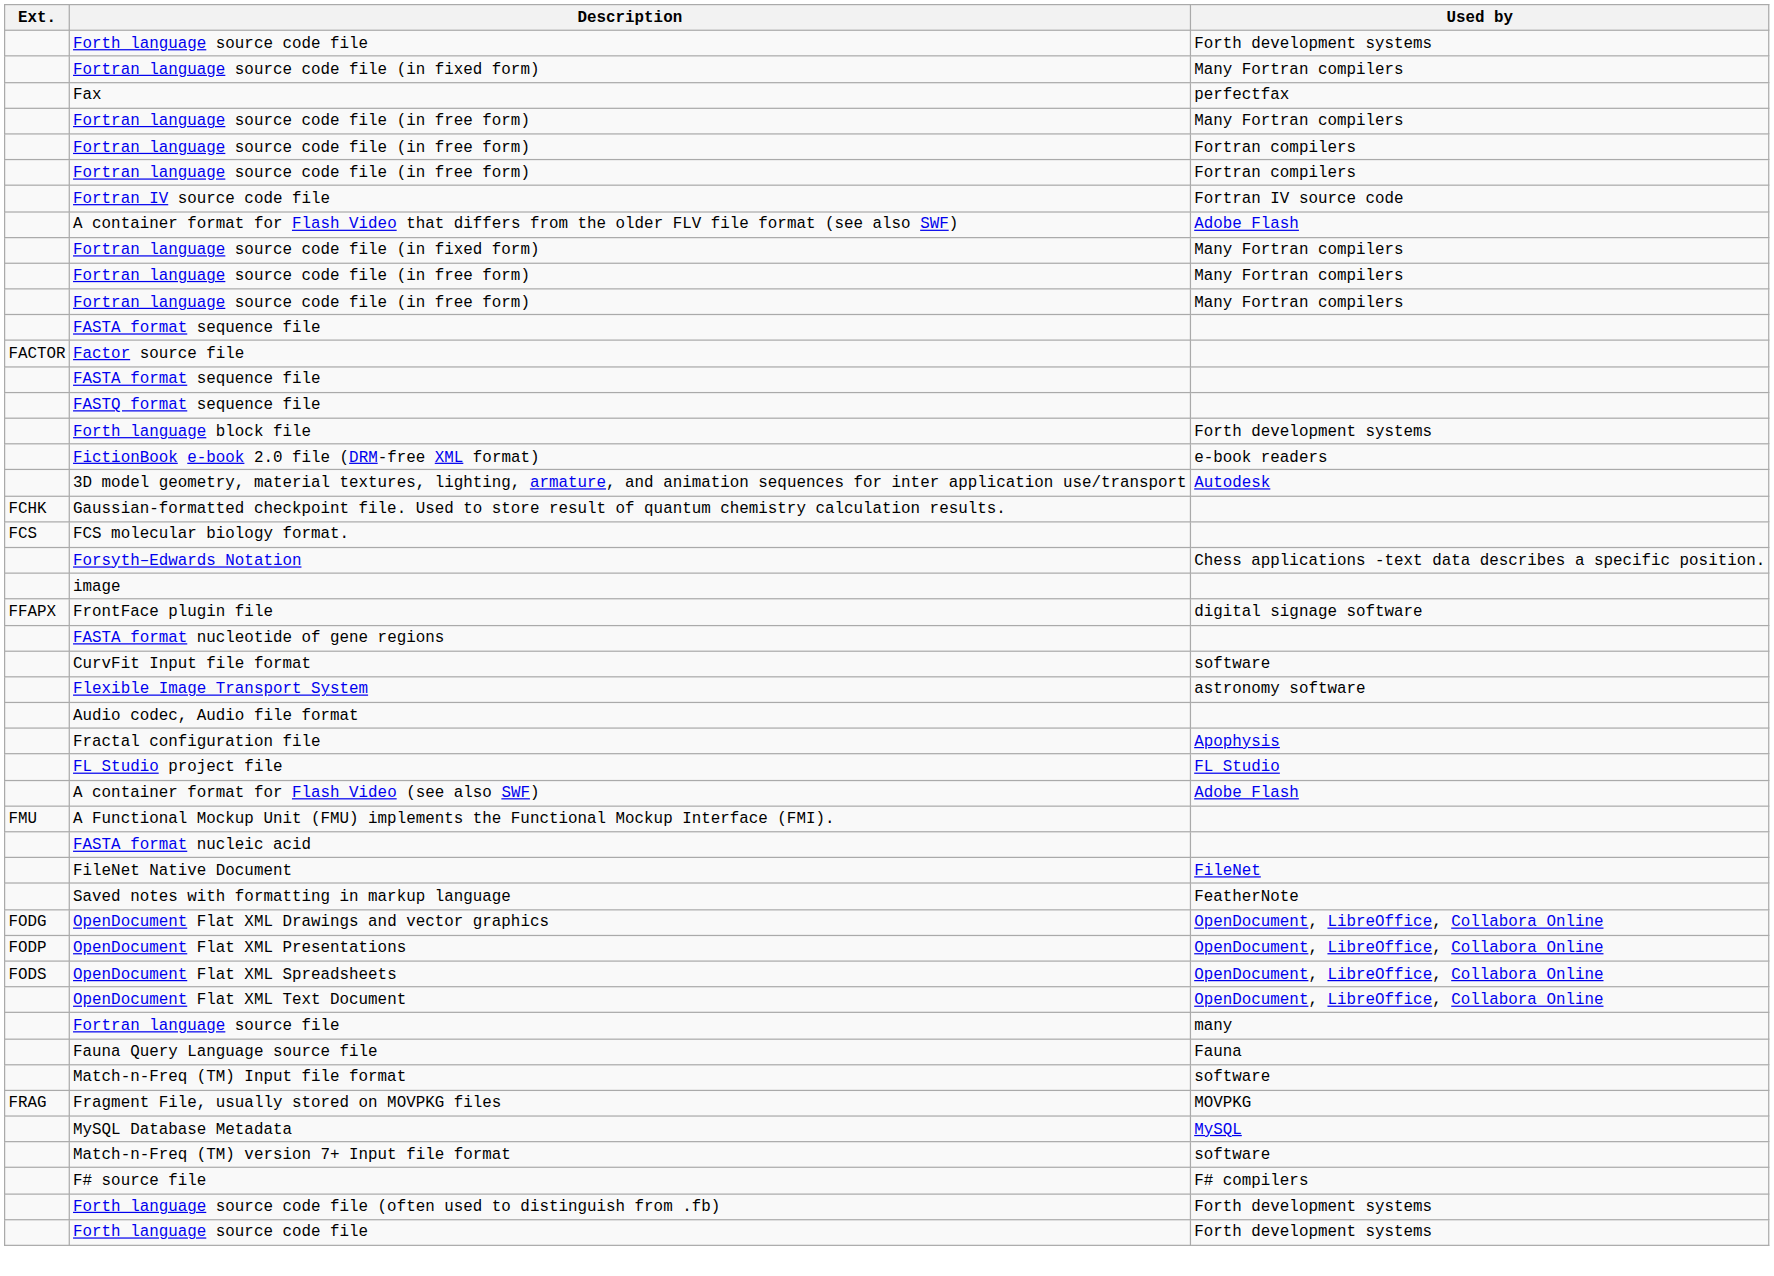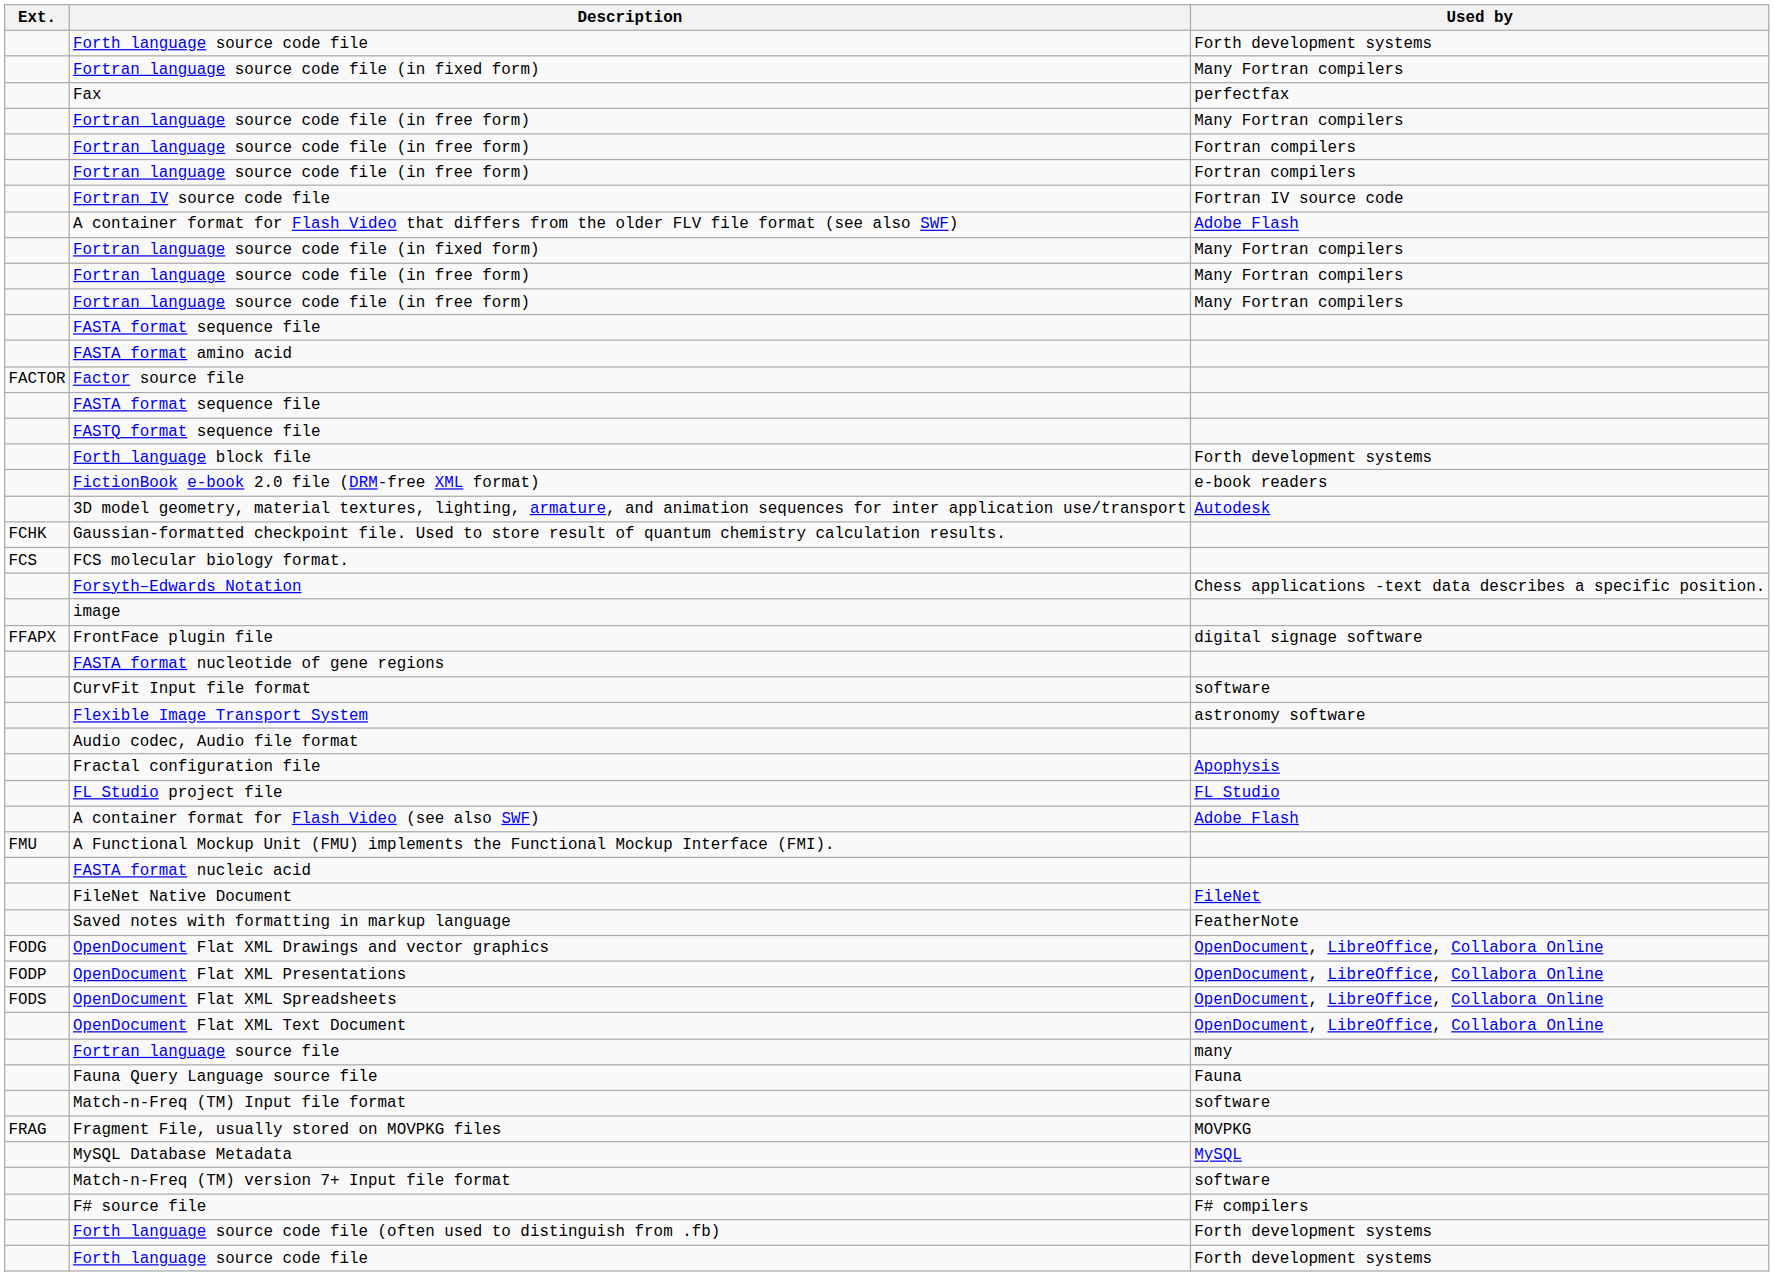 <table class="wikitable">
 <tr>
 <th>Ext.</th>
 <th>Description</th>
 <th>Used by</th>
 </tr>
 <tr>
 <td></td>
 <td><a href='#'>Forth language</a> source code file</td>
 <td>Forth development systems</td>
 </tr>
 <tr>
 <td></td>
 <td><a href='#'>Fortran language</a> source code file (in fixed form)</td>
 <td>Many Fortran compilers</td>
 </tr>
 <tr>
 <td></td>
 <td>Fax</td>
 <td>perfectfax</td>
 </tr>
 <tr>
 <td></td>
 <td><a href='#'>Fortran language</a> source code file (in free form)</td>
 <td>Many Fortran compilers</td>
 </tr>
 <tr>
 <td></td>
 <td><a href='#'>Fortran language</a> source code file (in free form)</td>
 <td>Fortran compilers</td>
 </tr>
 <tr>
 <td></td>
 <td><a href='#'>Fortran language</a> source code file (in free form)</td>
 <td>Fortran compilers</td>
 </tr>
 <tr>
 <td></td>
 <td><a href='#'>Fortran IV</a> source code file</td>
 <td>Fortran IV source code</td>
 </tr>
 <tr>
 <td></td>
 <td>A container format for <a href='#'>Flash Video</a> that differs from the older FLV file format (see also <a href='#'>SWF</a>)</td>
 <td><a href='#'>Adobe Flash</a></td>
 </tr>
 <tr>
 <td></td>
 <td><a href='#'>Fortran language</a> source code file (in fixed form)</td>
 <td>Many Fortran compilers</td>
 </tr>
 <tr>
 <td></td>
 <td><a href='#'>Fortran language</a> source code file (in free form)</td>
 <td>Many Fortran compilers</td>
 </tr>
 <tr>
 <td></td>
 <td><a href='#'>Fortran language</a> source code file (in free form)</td>
 <td>Many Fortran compilers</td>
 </tr>
 <tr>
 <td></td>
 <td><a href='#'>FASTA format</a> sequence file</td>
+<td></td>
+</tr>
+<tr>
+<td></td>
+<td><a href='#'>FASTA format</a> amino acid</td>
 <td></td>
 </tr>
 <tr>
 <td>FACTOR</td>
 <td><a href='#'>Factor</a> source file</td>
 <td></td>
 </tr>
 <tr>
 <td></td>
 <td><a href='#'>FASTA format</a> sequence file</td>
 <td></td>
 </tr>
 <tr>
 <td></td>
 <td><a href='#'>FASTQ format</a> sequence file</td>
 <td></td>
 </tr>
 <tr>
 <td></td>
 <td><a href='#'>Forth language</a> block file</td>
 <td>Forth development systems</td>
 </tr>
 <tr>
 <td></td>
 <td><a href='#'>FictionBook</a> <a href='#'>e-book</a> 2.0 file (<a href='#'>DRM</a>-free <a href='#'>XML</a> format)</td>
 <td>e-book readers</td>
 </tr>
 <tr>
 <td> </td>
 <td>3D model geometry, material textures, lighting, <a href='#'>armature</a>, and animation sequences for inter application use/transport</td>
 <td><a href='#'>Autodesk</a></td>
 </tr>
 <tr>
 <td>FCHK</td>
 <td>Gaussian-formatted checkpoint file. Used to store result of quantum chemistry calculation results.</td>
 <td></td>
 </tr>
 <tr>
 <td>FCS</td>
 <td>FCS molecular biology format.</td>
 <td></td>
 </tr>
 <tr>
 <td></td>
 <td><a href='#'>Forsyth–Edwards Notation</a></td>
 <td>Chess applications -text data describes a specific position.</td>
 </tr>
 <tr>
 <td></td>
 <td> image</td>
 <td></td>
 </tr>
 <tr>
 <td>FFAPX</td>
 <td>FrontFace plugin file</td>
 <td> digital signage software</td>
 </tr>
 <tr>
 <td></td>
 <td><a href='#'>FASTA format</a> nucleotide of gene regions</td>
 <td></td>
 </tr>
 <tr>
 <td></td>
 <td>CurvFit Input file format</td>
 <td> software</td>
 </tr>
 <tr>
 <td></td>
 <td><a href='#'>Flexible Image Transport System</a></td>
 <td>astronomy software</td>
 </tr>
 <tr>
 <td></td>
 <td>Audio codec, Audio file format</td>
 <td></td>
 </tr>
 <tr>
 <td></td>
 <td>Fractal configuration file</td>
 <td><a href='#'>Apophysis</a></td>
 </tr>
 <tr>
 <td></td>
 <td><a href='#'>FL Studio</a> project file</td>
 <td><a href='#'>FL Studio</a></td>
 </tr>
 <tr>
 <td></td>
 <td>A container format for <a href='#'>Flash Video</a> (see also <a href='#'>SWF</a>)</td>
 <td><a href='#'>Adobe Flash</a></td>
 </tr>
 <tr>
 <td>FMU</td>
 <td>A Functional Mockup Unit (FMU) implements the Functional Mockup Interface (FMI).</td>
 <td></td>
 </tr>
 <tr>
 <td></td>
 <td><a href='#'>FASTA format</a> nucleic acid</td>
 <td></td>
 </tr>
 <tr>
 <td></td>
 <td>FileNet Native Document</td>
 <td><a href='#'>FileNet</a></td>
 </tr>
 <tr>
 <td></td>
 <td>Saved notes with formatting in markup language</td>
 <td>FeatherNote</td>
 </tr>
 <tr>
 <td>FODG</td>
 <td><a href='#'>OpenDocument</a> Flat XML Drawings and vector graphics</td>
 <td><a href='#'>OpenDocument</a>, <a href='#'>LibreOffice</a>, <a href='#'>Collabora Online</a></td>
 </tr>
 <tr>
 <td>FODP</td>
 <td><a href='#'>OpenDocument</a> Flat XML Presentations</td>
 <td><a href='#'>OpenDocument</a>, <a href='#'>LibreOffice</a>, <a href='#'>Collabora Online</a></td>
 </tr>
 <tr>
 <td>FODS</td>
 <td><a href='#'>OpenDocument</a> Flat XML Spreadsheets</td>
 <td><a href='#'>OpenDocument</a>, <a href='#'>LibreOffice</a>, <a href='#'>Collabora Online</a></td>
 </tr>
 <tr>
 <td></td>
 <td><a href='#'>OpenDocument</a> Flat XML Text Document</td>
 <td><a href='#'>OpenDocument</a>, <a href='#'>LibreOffice</a>, <a href='#'>Collabora Online</a></td>
 </tr>
 <tr>
 <td></td>
 <td><a href='#'>Fortran language</a> source file</td>
 <td>many</td>
 </tr>
 <tr>
 <td></td>
 <td>Fauna Query Language source file</td>
 <td>Fauna</td>
 </tr>
 <tr>
 <td></td>
 <td>Match-n-Freq (TM) Input file format</td>
 <td> software</td>
 </tr>
 <tr>
 <td>FRAG</td>
 <td>Fragment File, usually stored on MOVPKG files</td>
 <td>MOVPKG</td>
 </tr>
 <tr>
 <td></td>
 <td>MySQL Database Metadata</td>
 <td><a href='#'>MySQL</a></td>
 </tr>
 <tr>
 <td></td>
 <td>Match-n-Freq (TM) version 7+ Input file format</td>
 <td> software</td>
 </tr>
 <tr>
 <td></td>
 <td>F# source file</td>
 <td>F# compilers</td>
 </tr>
 <tr>
 <td></td>
 <td><a href='#'>Forth language</a> source code file (often used  to distinguish from .fb)</td>
 <td>Forth development systems</td>
 </tr>
 <tr>
 <td></td>
 <td><a href='#'>Forth language</a> source code file</td>
 <td>Forth development systems</td>
 </tr>
 </table>
